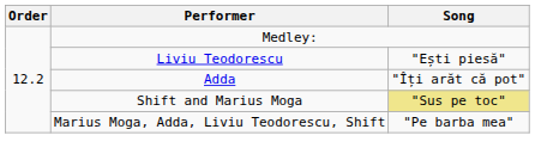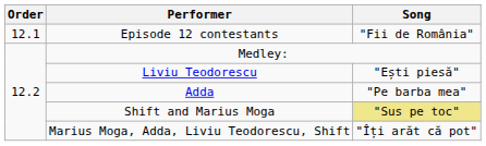 <table class="wikitable" style="text-align:center">
 <tr>
 <th>Order</th>
 <th>Performer</th>
 <th>Song</th>
+</tr>
+<tr>
+<td>12.1</td>
+<td>Episode 12 contestants</td>
+<td>"Fii de România"</td>
 </tr>
 <tr>
 <td rowspan="5">12.2</td>
 <td colspan="2">Medley:</td>
 </tr>
 <tr>
 <td><a href='#'>Liviu Teodorescu</a></td>
 <td>"Ești piesă"</td>
 </tr>
 <tr>
 <td><a href='#'>Adda</a></td>
-<td>"Îți arăt că pot"</td>
+<td>"Pe barba mea"</td>
 </tr>
 <tr>
 <td>Shift and Marius Moga</td>
 <td style="background: khaki;">"Sus pe toc"</td>
 </tr>
 <tr>
 <td>Marius Moga, Adda, Liviu Teodorescu, Shift</td>
-<td>"Pe barba mea"</td>
+<td>"Îți arăt că pot"</td>
 </tr>
 </table>
